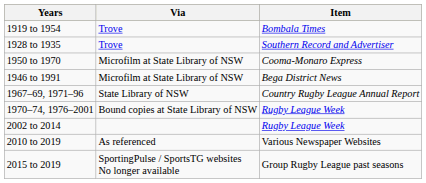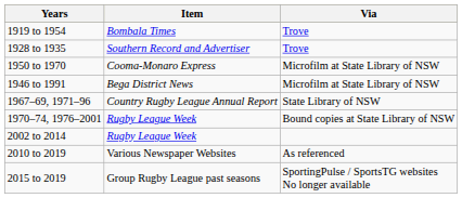 <table class="wikitable">
 <tr bgcolor=#bdb76b>
 <th>Years</th>
+<th>Item</th>
 <th>Via</th>
-<th>Item</th>
 </tr>
 <tr>
 <td>1919 to 1954</td>
+<td><em><a href='#'>Bombala Times</a></em></td>
 <td><a href='#'>Trove</a></td>
-<td><em><a href='#'>Bombala Times</a></em></td>
 </tr>
 <tr>
 <td>1928 to 1935</td>
+<td><em><a href='#'>Southern Record and Advertiser</a></em></td>
 <td><a href='#'>Trove</a></td>
-<td><em><a href='#'>Southern Record and Advertiser</a></em></td>
 </tr>
 <tr>
 <td>1950 to 1970</td>
+<td><em>Cooma-Monaro Express</em></td>
 <td>Microfilm at State Library of NSW</td>
-<td><em>Cooma-Monaro Express</em></td>
 </tr>
 <tr>
 <td>1946 to 1991</td>
+<td><em>Bega District News</em></td>
 <td>Microfilm at State Library of NSW</td>
-<td><em>Bega District News</em></td>
 </tr>
 <tr>
 <td>1967–69, 1971–96</td>
+<td><em>Country Rugby League Annual Report</em></td>
 <td>State Library of NSW</td>
-<td><em>Country Rugby League Annual Report</em></td>
 </tr>
 <tr>
 <td>1970–74, 1976–2001</td>
+<td><em><a href='#'>Rugby League Week</a></em></td>
 <td>Bound copies at State Library of NSW</td>
-<td><em><a href='#'>Rugby League Week</a></em></td>
 </tr>
 <tr>
 <td>2002 to 2014</td>
+<td><em><a href='#'>Rugby League Week</a></em></td>
 <td></td>
-<td><em><a href='#'>Rugby League Week</a></em></td>
 </tr>
 <tr>
 <td>2010 to 2019</td>
+<td>Various Newspaper Websites</td>
 <td>As referenced</td>
-<td>Various Newspaper Websites</td>
 </tr>
 <tr>
 <td>2015 to 2019</td>
+<td>Group Rugby League past seasons</td>
 <td>SportingPulse / SportsTG websites<br>No longer available</td>
-<td>Group Rugby League past seasons</td>
 </tr>
 </table>
